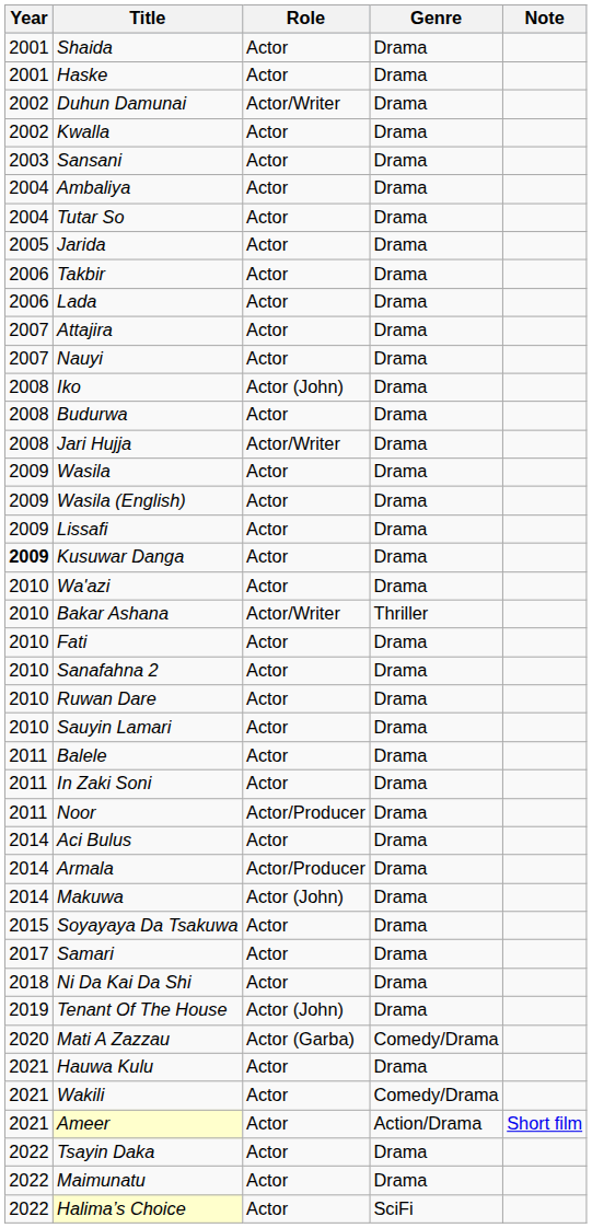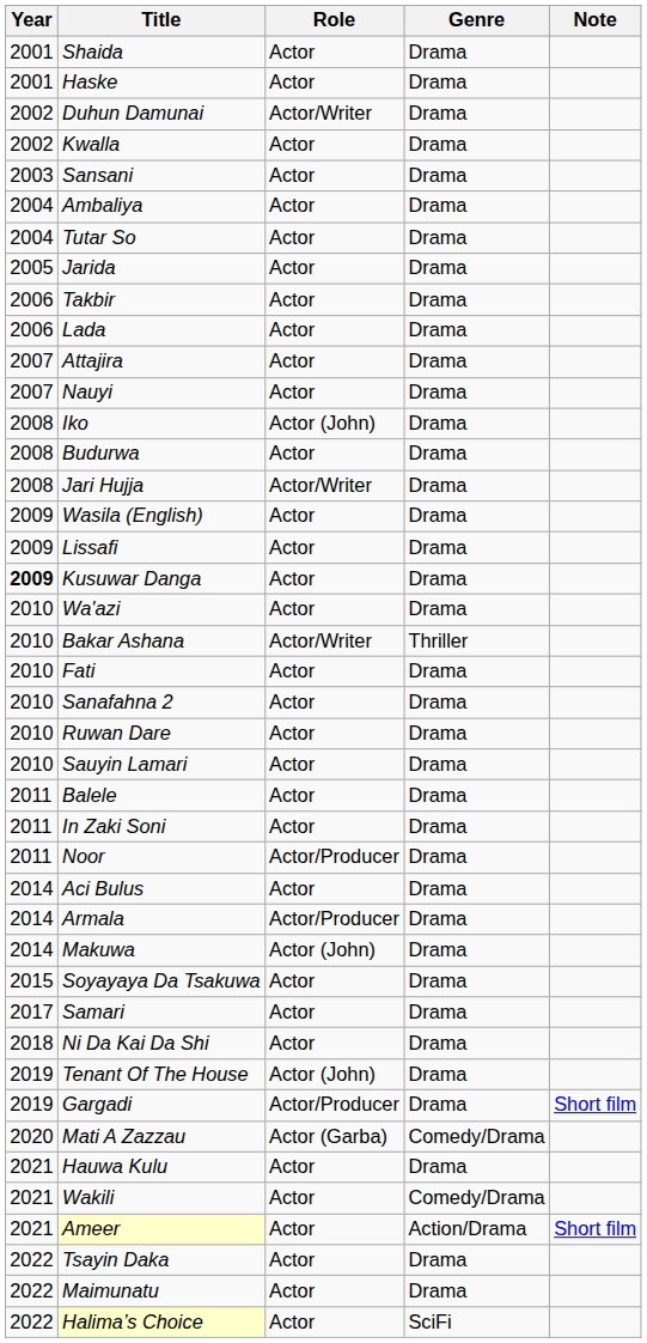 <table class="wikitable">
 <tr style="background:#b0c4de; text-align:center;">
 <th>Year</th>
 <th>Title</th>
 <th>Role</th>
 <th>Genre</th>
 <th>Note</th>
 </tr>
 <tr>
 <td>2001</td>
 <td><em>Shaida</em></td>
 <td>Actor</td>
 <td>Drama</td>
 <td></td>
 </tr>
 <tr>
 <td>2001</td>
 <td><em>Haske</em></td>
 <td>Actor</td>
 <td>Drama</td>
 <td></td>
 </tr>
 <tr>
 <td>2002</td>
 <td><em>Duhun Damunai</em></td>
 <td>Actor/Writer</td>
 <td>Drama</td>
 <td></td>
 </tr>
 <tr>
 <td>2002</td>
 <td><em>Kwalla</em></td>
 <td>Actor</td>
 <td>Drama</td>
 <td></td>
 </tr>
 <tr>
 <td>2003</td>
 <td><em>Sansani</em></td>
 <td>Actor</td>
 <td>Drama</td>
 <td></td>
 </tr>
 <tr>
 <td>2004</td>
 <td><em>Ambaliya</em></td>
 <td>Actor</td>
 <td>Drama</td>
 <td></td>
 </tr>
 <tr>
 <td>2004</td>
 <td><em>Tutar So</em></td>
 <td>Actor</td>
 <td>Drama</td>
 <td></td>
 </tr>
 <tr>
 <td>2005</td>
 <td><em>Jarida</em></td>
 <td>Actor</td>
 <td>Drama</td>
 <td></td>
 </tr>
 <tr>
 <td>2006</td>
 <td><em>Takbir</em></td>
 <td>Actor</td>
 <td>Drama</td>
 <td></td>
 </tr>
 <tr>
 <td>2006</td>
 <td><em>Lada</em></td>
 <td>Actor</td>
 <td>Drama</td>
 <td></td>
 </tr>
 <tr>
 <td>2007</td>
 <td><em>Attajira</em></td>
 <td>Actor</td>
 <td>Drama</td>
 <td></td>
 </tr>
 <tr>
 <td>2007</td>
 <td><em>Nauyi</em></td>
 <td>Actor</td>
 <td>Drama</td>
 <td></td>
 </tr>
 <tr>
 <td>2008</td>
 <td><em>Iko</em></td>
 <td>Actor (John)</td>
 <td>Drama</td>
 <td></td>
 </tr>
 <tr>
 <td>2008</td>
 <td><em>Budurwa</em></td>
 <td>Actor</td>
 <td>Drama</td>
 <td></td>
 </tr>
 <tr>
 <td>2008</td>
 <td><em>Jari Hujja</em></td>
 <td>Actor/Writer</td>
-<td>Drama</td>
-<td></td>
-</tr>
-<tr>
-<td>2009</td>
-<td><em>Wasila</em></td>
-<td>Actor</td>
 <td>Drama</td>
 <td></td>
 </tr>
 <tr>
 <td>2009</td>
 <td><em>Wasila (English)</em></td>
 <td>Actor</td>
 <td>Drama</td>
 <td></td>
 </tr>
 <tr>
 <td>2009</td>
 <td><em>Lissafi</em></td>
 <td>Actor</td>
 <td>Drama</td>
 <td></td>
 </tr>
 <tr>
 <td><strong>2009</strong></td>
 <td><em>Kusuwar Danga</em></td>
 <td>Actor</td>
 <td>Drama</td>
 <td></td>
 </tr>
 <tr>
 <td>2010</td>
 <td><em>Wa'azi</em></td>
 <td>Actor</td>
 <td>Drama</td>
 <td></td>
 </tr>
 <tr>
 <td>2010</td>
 <td><em>Bakar Ashana</em></td>
 <td>Actor/Writer</td>
 <td>Thriller</td>
 <td></td>
 </tr>
 <tr>
 <td>2010</td>
 <td><em>Fati</em></td>
 <td>Actor</td>
 <td>Drama</td>
 </tr>
 <tr>
 <td>2010</td>
 <td><em>Sanafahna 2</em></td>
 <td>Actor</td>
 <td>Drama</td>
 <td></td>
 </tr>
 <tr>
 <td>2010</td>
 <td><em>Ruwan Dare</em></td>
 <td>Actor</td>
 <td>Drama</td>
 <td></td>
 </tr>
 <tr>
 <td>2010</td>
 <td><em>Sauyin Lamari</em></td>
 <td>Actor</td>
 <td>Drama</td>
 <td></td>
 </tr>
 <tr>
 <td>2011</td>
 <td><em>Balele</em></td>
 <td>Actor</td>
 <td>Drama</td>
 <td></td>
 </tr>
 <tr>
 <td>2011</td>
 <td><em>In Zaki Soni</em></td>
 <td>Actor</td>
 <td>Drama</td>
 <td></td>
 </tr>
 <tr>
 <td>2011</td>
 <td><em>Noor</em></td>
 <td>Actor/Producer</td>
 <td>Drama</td>
 <td></td>
 </tr>
 <tr>
 <td>2014</td>
 <td><em>Aci Bulus</em></td>
 <td>Actor</td>
 <td>Drama</td>
 <td></td>
 </tr>
 <tr>
 <td>2014</td>
 <td><em>Armala</em></td>
 <td>Actor/Producer</td>
 <td>Drama</td>
 <td></td>
 </tr>
 <tr>
 <td>2014</td>
 <td><em>Makuwa</em></td>
 <td>Actor (John)</td>
 <td>Drama</td>
 <td></td>
 </tr>
 <tr>
 <td>2015</td>
 <td><em>Soyayaya Da Tsakuwa</em></td>
 <td>Actor</td>
 <td>Drama</td>
 <td></td>
 </tr>
 <tr>
 <td>2017</td>
 <td><em>Samari</em></td>
 <td>Actor</td>
 <td>Drama</td>
 <td></td>
 </tr>
 <tr>
 <td>2018</td>
 <td><em>Ni Da Kai Da Shi</em></td>
 <td>Actor</td>
 <td>Drama</td>
 <td></td>
 </tr>
 <tr>
 <td>2019</td>
 <td><em>Tenant Of The House</em></td>
 <td>Actor (John)</td>
 <td>Drama</td>
 <td></td>
 </tr>
 <tr>
+<td>2019</td>
+<td><em>Gargadi</em></td>
+<td>Actor/Producer</td>
+<td>Drama</td>
+<td><a href='#'>Short film</a></td>
+</tr>
+<tr>
 <td>2020</td>
 <td><em>Mati A Zazzau</em></td>
 <td>Actor (Garba)</td>
 <td>Comedy/Drama</td>
 <td></td>
 </tr>
 <tr>
 <td>2021</td>
 <td><em>Hauwa Kulu</em></td>
 <td>Actor</td>
 <td>Drama</td>
 <td></td>
 </tr>
 <tr>
 <td>2021</td>
 <td><em>Wakili</em></td>
 <td>Actor</td>
 <td>Comedy/Drama</td>
 <td></td>
 </tr>
 <tr>
 <td>2021</td>
 <td style="background:#FFFFCC;"><em>Ameer</em> </td>
 <td>Actor</td>
 <td>Action/Drama</td>
 <td><a href='#'>Short film</a></td>
 </tr>
 <tr>
 <td>2022</td>
 <td><em>Tsayin Daka</em></td>
 <td>Actor</td>
 <td>Drama</td>
 <td></td>
 </tr>
 <tr>
 <td>2022</td>
 <td><em>Maimunatu</em></td>
 <td>Actor</td>
 <td>Drama</td>
 <td></td>
 </tr>
 <tr>
 <td>2022</td>
 <td style="background:#FFFFCC;"><em>Halima’s Choice </em> </td>
 <td>Actor</td>
 <td>SciFi</td>
 <td></td>
 </tr>
 </table>
